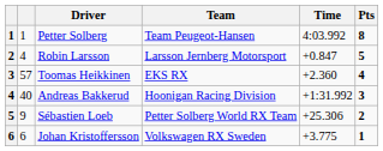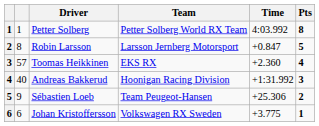 <table class=wikitable style="font-size:95%">
 <tr>
 <th></th>
 <th></th>
 <th>Driver</th>
 <th>Team</th>
 <th>Time</th>
 <th>Pts</th>
 </tr>
 <tr>
 <th>1</th>
 <td>1</td>
 <td> <a href='#'>Petter Solberg</a></td>
-<td><a href='#'>Team Peugeot-Hansen</a></td>
+<td><a href='#'>Petter Solberg World RX Team</a></td>
 <td>4:03.992</td>
 <td><strong>8</strong></td>
 </tr>
 <tr>
 <th>2</th>
-<td>4</td>
+<td>8</td>
 <td> <a href='#'>Robin Larsson</a></td>
 <td><a href='#'>Larsson Jernberg Motorsport</a></td>
 <td>+0.847</td>
 <td><strong>5</strong></td>
 </tr>
 <tr>
 <th>3</th>
 <td>57</td>
 <td> <a href='#'>Toomas Heikkinen</a></td>
 <td><a href='#'>EKS RX</a></td>
 <td>+2.360</td>
 <td><strong>4</strong></td>
 </tr>
 <tr>
 <th>4</th>
 <td>40</td>
 <td> <a href='#'>Andreas Bakkerud</a></td>
 <td><a href='#'>Hoonigan Racing Division</a></td>
 <td>+1:31.992</td>
 <td><strong>3</strong></td>
 </tr>
 <tr>
 <th>5</th>
 <td>9</td>
 <td> <a href='#'>Sébastien Loeb</a></td>
-<td><a href='#'>Petter Solberg World RX Team</a></td>
+<td><a href='#'>Team Peugeot-Hansen</a></td>
 <td>+25.306</td>
 <td><strong>2</strong></td>
 </tr>
 <tr>
 <th>6</th>
 <td>6</td>
 <td> <a href='#'>Johan Kristoffersson</a></td>
 <td><a href='#'>Volkswagen RX Sweden</a></td>
 <td>+3.775</td>
 <td><strong>1</strong></td>
 </tr>
 </table>
